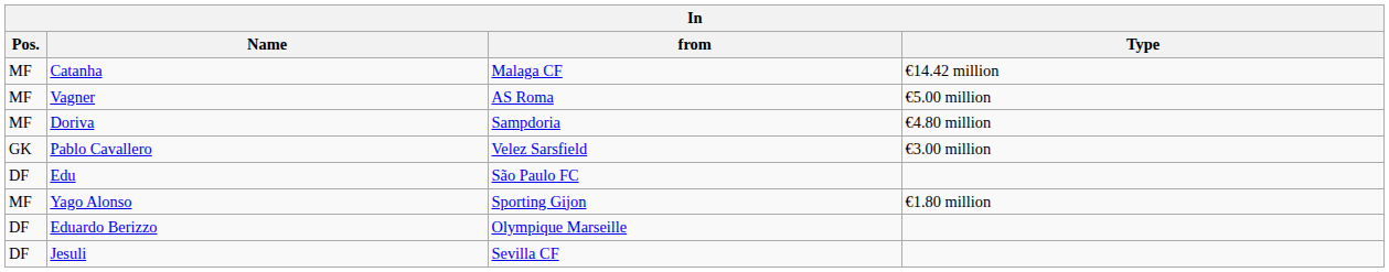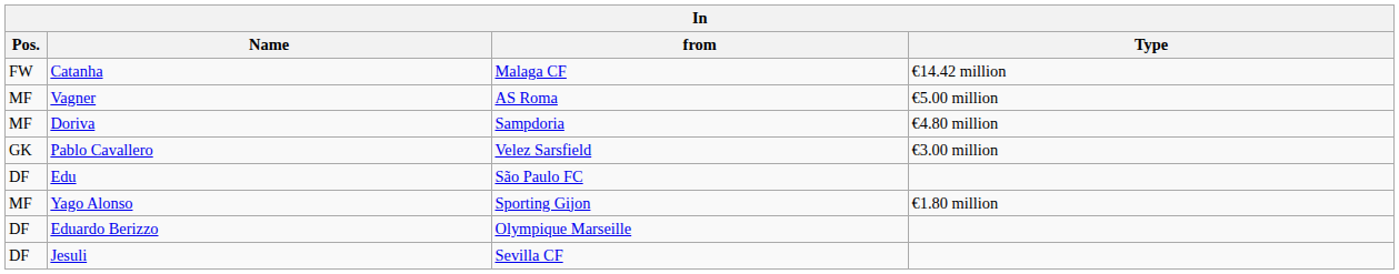 <table class="wikitable" style="font-size:90%;width:99%;">
 <tr>
 <th colspan="4">In</th>
 </tr>
 <tr>
 <th width=3%>Pos.</th>
 <th width=32%>Name</th>
 <th width=30%>from</th>
 <th width=35%>Type</th>
 </tr>
 <tr>
-<td>MF</td>
+<td>FW</td>
 <td><a href='#'>Catanha</a></td>
 <td><a href='#'>Malaga CF</a></td>
 <td>€14.42 million</td>
 </tr>
 <tr>
 <td>MF</td>
 <td><a href='#'>Vagner</a></td>
 <td><a href='#'>AS Roma</a></td>
 <td>€5.00 million</td>
 </tr>
 <tr>
 <td>MF</td>
 <td><a href='#'>Doriva</a></td>
 <td><a href='#'>Sampdoria</a></td>
 <td>€4.80 million</td>
 </tr>
 <tr>
 <td>GK</td>
 <td><a href='#'>Pablo Cavallero</a></td>
 <td><a href='#'>Velez Sarsfield</a></td>
 <td>€3.00 million</td>
 </tr>
 <tr>
 <td>DF</td>
 <td><a href='#'>Edu</a></td>
 <td><a href='#'>São Paulo FC</a></td>
 <td></td>
 </tr>
 <tr>
 <td>MF</td>
 <td><a href='#'>Yago Alonso</a></td>
 <td><a href='#'>Sporting Gijon</a></td>
 <td>€1.80 million</td>
 </tr>
 <tr>
 <td>DF</td>
 <td><a href='#'>Eduardo Berizzo</a></td>
 <td><a href='#'>Olympique Marseille</a></td>
 <td></td>
 </tr>
 <tr>
 <td>DF</td>
 <td><a href='#'>Jesuli</a></td>
 <td><a href='#'>Sevilla CF</a></td>
 <td></td>
 </tr>
 <tr>
 </tr>
 </table>
